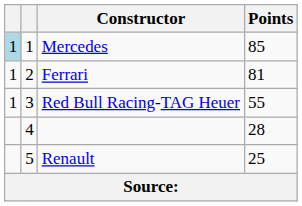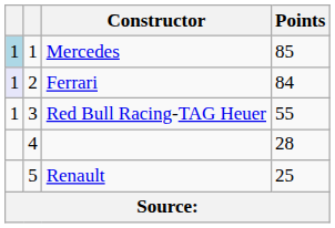 <table class="wikitable" style="font-size: 85%;">
 <tr>
 <th></th>
 <th align="center"></th>
 <th align="center">Constructor</th>
 <th align="center">Points</th>
 </tr>
 <tr>
 <td align="left" style="background: lightblue;"> 1</td>
 <td align="center">1</td>
 <td> <a href='#'>Mercedes</a></td>
 <td align="left">85</td>
 </tr>
 <tr>
-<td align="left"> 1</td>
+<td align="left" style="background: lavender;"> 1</td>
 <td align="center">2</td>
 <td>  <a href='#'>Ferrari</a></td>
-<td align="left">81</td>
+<td align="left">84</td>
 </tr>
 <tr>
 <td align="left"> 1</td>
 <td align="center">3</td>
 <td> <a href='#'>Red Bull Racing</a>-<a href='#'>TAG Heuer</a></td>
 <td align="left">55</td>
 </tr>
 <tr>
 <td align="left"></td>
 <td align="center">4</td>
 <td></td>
 <td align="left">28</td>
 </tr>
 <tr>
 <td align="left"></td>
 <td align="center">5</td>
 <td> <a href='#'>Renault</a></td>
 <td align="left">25</td>
 </tr>
 <tr>
 <th colspan=4>Source:</th>
 </tr>
 </table>
